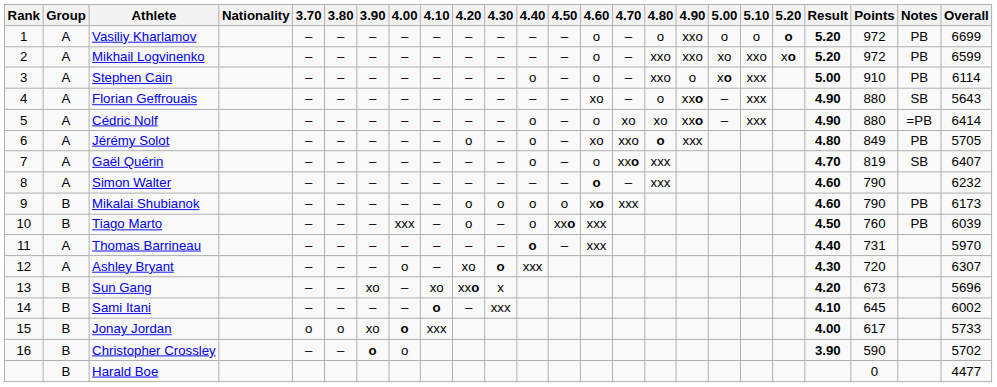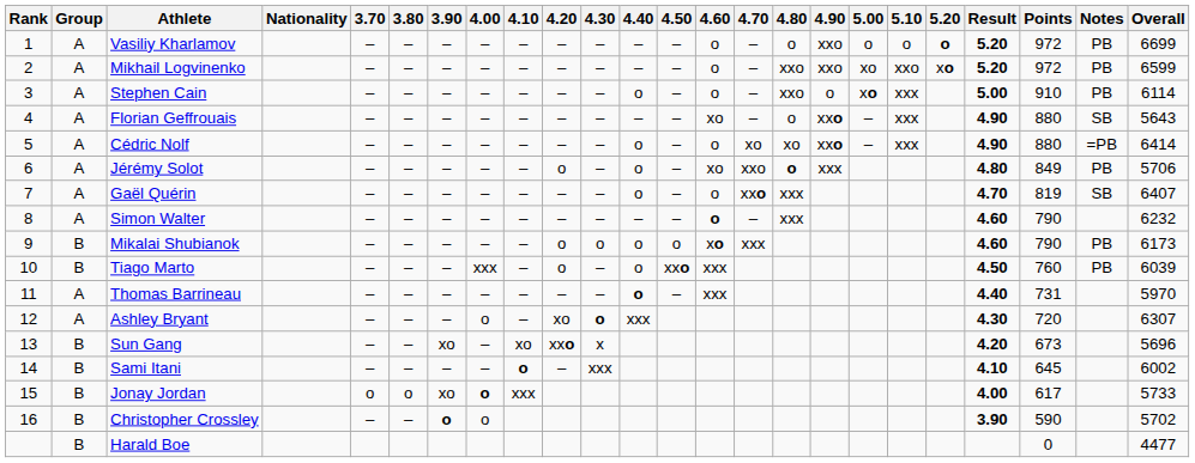 <table class="wikitable sortable" style="text-align:center;font-size:90%">
 <tr>
 <th>Rank</th>
 <th>Group</th>
 <th>Athlete</th>
 <th>Nationality</th>
 <th>3.70</th>
 <th>3.80</th>
 <th>3.90</th>
 <th>4.00</th>
 <th>4.10</th>
 <th>4.20</th>
 <th>4.30</th>
 <th>4.40</th>
 <th>4.50</th>
 <th>4.60</th>
 <th>4.70</th>
 <th>4.80</th>
 <th>4.90</th>
 <th>5.00</th>
 <th>5.10</th>
 <th>5.20</th>
 <th>Result</th>
 <th>Points</th>
 <th>Notes</th>
 <th>Overall</th>
 </tr>
 <tr>
 <td>1</td>
 <td>A</td>
 <td align="left"><a href='#'>Vasiliy Kharlamov</a></td>
 <td align=left></td>
 <td>–</td>
 <td>–</td>
 <td>–</td>
 <td>–</td>
 <td>–</td>
 <td>–</td>
 <td>–</td>
 <td>–</td>
 <td>–</td>
 <td>o</td>
 <td>–</td>
 <td>o</td>
 <td>xxo</td>
 <td>o</td>
 <td>o</td>
 <td><strong>o</strong></td>
 <td><strong>5.20</strong></td>
 <td>972</td>
 <td>PB</td>
 <td>6699</td>
 </tr>
 <tr>
 <td>2</td>
 <td>A</td>
 <td align="left"><a href='#'>Mikhail Logvinenko</a></td>
 <td align=left></td>
 <td>–</td>
 <td>–</td>
 <td>–</td>
 <td>–</td>
 <td>–</td>
 <td>–</td>
 <td>–</td>
 <td>–</td>
 <td>–</td>
 <td>o</td>
 <td>–</td>
 <td>xxo</td>
 <td>xxo</td>
 <td>xo</td>
 <td>xxo</td>
 <td>x<strong>o</strong></td>
 <td><strong>5.20</strong></td>
 <td>972</td>
 <td>PB</td>
 <td>6599</td>
 </tr>
 <tr>
 <td>3</td>
 <td>A</td>
 <td align="left"><a href='#'>Stephen Cain</a></td>
 <td align=left></td>
 <td>–</td>
 <td>–</td>
 <td>–</td>
 <td>–</td>
 <td>–</td>
 <td>–</td>
 <td>–</td>
 <td>o</td>
 <td>–</td>
 <td>o</td>
 <td>–</td>
 <td>xxo</td>
 <td>o</td>
 <td>x<strong>o</strong></td>
 <td>xxx</td>
 <td></td>
 <td><strong>5.00</strong></td>
 <td>910</td>
 <td>PB</td>
 <td>6114</td>
 </tr>
 <tr>
 <td>4</td>
 <td>A</td>
 <td align="left"><a href='#'>Florian Geffrouais</a></td>
 <td align=left></td>
 <td>–</td>
 <td>–</td>
 <td>–</td>
 <td>–</td>
 <td>–</td>
 <td>–</td>
 <td>–</td>
 <td>–</td>
 <td>–</td>
 <td>xo</td>
 <td>–</td>
 <td>o</td>
 <td>xx<strong>o</strong></td>
 <td>–</td>
 <td>xxx</td>
 <td></td>
 <td><strong>4.90</strong></td>
 <td>880</td>
 <td>SB</td>
 <td>5643</td>
 </tr>
 <tr>
 <td>5</td>
 <td>A</td>
 <td align="left"><a href='#'>Cédric Nolf</a></td>
 <td align=left></td>
 <td>–</td>
 <td>–</td>
 <td>–</td>
 <td>–</td>
 <td>–</td>
 <td>–</td>
 <td>–</td>
 <td>o</td>
 <td>–</td>
 <td>o</td>
 <td>xo</td>
 <td>xo</td>
 <td>xx<strong>o</strong></td>
 <td>–</td>
 <td>xxx</td>
 <td></td>
 <td><strong>4.90</strong></td>
 <td>880</td>
 <td>=PB</td>
 <td>6414</td>
 </tr>
 <tr>
 <td>6</td>
 <td>A</td>
 <td align="left"><a href='#'>Jérémy Solot</a></td>
 <td align=left></td>
 <td>–</td>
 <td>–</td>
 <td>–</td>
 <td>–</td>
 <td>–</td>
 <td>o</td>
 <td>–</td>
 <td>o</td>
 <td>–</td>
 <td>xo</td>
 <td>xxo</td>
 <td><strong>o</strong></td>
 <td>xxx</td>
 <td></td>
 <td></td>
 <td></td>
 <td><strong>4.80</strong></td>
 <td>849</td>
 <td>PB</td>
-<td>5705</td>
+<td>5706</td>
 </tr>
 <tr>
 <td>7</td>
 <td>A</td>
 <td align="left"><a href='#'>Gaël Quérin</a></td>
 <td align=left></td>
 <td>–</td>
 <td>–</td>
 <td>–</td>
 <td>–</td>
 <td>–</td>
 <td>–</td>
 <td>–</td>
 <td>o</td>
 <td>–</td>
 <td>o</td>
 <td>xx<strong>o</strong></td>
 <td>xxx</td>
 <td></td>
 <td></td>
 <td></td>
 <td></td>
 <td><strong>4.70</strong></td>
 <td>819</td>
 <td>SB</td>
 <td>6407</td>
 </tr>
 <tr>
 <td>8</td>
 <td>A</td>
 <td align="left"><a href='#'>Simon Walter</a></td>
 <td align=left></td>
 <td>–</td>
 <td>–</td>
 <td>–</td>
 <td>–</td>
 <td>–</td>
 <td>–</td>
 <td>–</td>
 <td>–</td>
 <td>–</td>
 <td><strong>o</strong></td>
 <td>–</td>
 <td>xxx</td>
 <td></td>
 <td></td>
 <td></td>
 <td></td>
 <td><strong>4.60</strong></td>
 <td>790</td>
 <td></td>
 <td>6232</td>
 </tr>
 <tr>
 <td>9</td>
 <td>B</td>
 <td align="left"><a href='#'>Mikalai Shubianok</a></td>
 <td align=left></td>
 <td>–</td>
 <td>–</td>
 <td>–</td>
 <td>–</td>
 <td>–</td>
 <td>o</td>
 <td>o</td>
 <td>o</td>
 <td>o</td>
 <td>x<strong>o</strong></td>
 <td>xxx</td>
 <td></td>
 <td></td>
 <td></td>
 <td></td>
 <td></td>
 <td><strong>4.60</strong></td>
 <td>790</td>
 <td>PB</td>
 <td>6173</td>
 </tr>
 <tr>
 <td>10</td>
 <td>B</td>
 <td align="left"><a href='#'>Tiago Marto</a></td>
 <td align=left></td>
 <td>–</td>
 <td>–</td>
 <td>–</td>
 <td>xxx</td>
 <td>–</td>
 <td>o</td>
 <td>–</td>
 <td>o</td>
 <td>xx<strong>o</strong></td>
 <td>xxx</td>
 <td></td>
 <td></td>
 <td></td>
 <td></td>
 <td></td>
 <td></td>
 <td><strong>4.50</strong></td>
 <td>760</td>
 <td>PB</td>
 <td>6039</td>
 </tr>
 <tr>
 <td>11</td>
 <td>A</td>
 <td align="left"><a href='#'>Thomas Barrineau</a></td>
 <td align=left></td>
 <td>–</td>
 <td>–</td>
 <td>–</td>
 <td>–</td>
 <td>–</td>
 <td>–</td>
 <td>–</td>
 <td><strong>o</strong></td>
 <td>–</td>
 <td>xxx</td>
 <td></td>
 <td></td>
 <td></td>
 <td></td>
 <td></td>
 <td></td>
 <td><strong>4.40</strong></td>
 <td>731</td>
 <td></td>
 <td>5970</td>
 </tr>
 <tr>
 <td>12</td>
 <td>A</td>
 <td align="left"><a href='#'>Ashley Bryant</a></td>
 <td align=left></td>
 <td>–</td>
 <td>–</td>
 <td>–</td>
 <td>o</td>
 <td>–</td>
 <td>xo</td>
 <td><strong>o</strong></td>
 <td>xxx</td>
 <td></td>
 <td></td>
 <td></td>
 <td></td>
 <td></td>
 <td></td>
 <td></td>
 <td></td>
 <td><strong>4.30</strong></td>
 <td>720</td>
 <td></td>
 <td>6307</td>
 </tr>
 <tr>
 <td>13</td>
 <td>B</td>
 <td align="left"><a href='#'>Sun Gang</a></td>
 <td align=left></td>
 <td>–</td>
 <td>–</td>
 <td>xo</td>
 <td>–</td>
 <td>xo</td>
 <td>xx<strong>o</strong></td>
 <td>x</td>
 <td></td>
 <td></td>
 <td></td>
 <td></td>
 <td></td>
 <td></td>
 <td></td>
 <td></td>
 <td></td>
 <td><strong>4.20</strong></td>
 <td>673</td>
 <td></td>
 <td>5696</td>
 </tr>
 <tr>
 <td>14</td>
 <td>B</td>
 <td align="left"><a href='#'>Sami Itani</a></td>
 <td align=left></td>
 <td>–</td>
 <td>–</td>
 <td>–</td>
 <td>–</td>
 <td><strong>o</strong></td>
 <td>–</td>
 <td>xxx</td>
 <td></td>
 <td></td>
 <td></td>
 <td></td>
 <td></td>
 <td></td>
 <td></td>
 <td></td>
 <td></td>
 <td><strong>4.10</strong></td>
 <td>645</td>
 <td></td>
 <td>6002</td>
 </tr>
 <tr>
 <td>15</td>
 <td>B</td>
 <td align="left"><a href='#'>Jonay Jordan</a></td>
 <td align=left></td>
 <td>o</td>
 <td>o</td>
 <td>xo</td>
 <td><strong>o</strong></td>
 <td>xxx</td>
 <td></td>
 <td></td>
 <td></td>
 <td></td>
 <td></td>
 <td></td>
 <td></td>
 <td></td>
 <td></td>
 <td></td>
 <td></td>
 <td><strong>4.00</strong></td>
 <td>617</td>
 <td></td>
 <td>5733</td>
 </tr>
 <tr>
 <td>16</td>
 <td>B</td>
 <td align="left"><a href='#'>Christopher Crossley</a></td>
 <td align=left></td>
 <td>–</td>
 <td>–</td>
 <td><strong>o</strong></td>
 <td>o</td>
 <td></td>
 <td></td>
 <td></td>
 <td></td>
 <td></td>
 <td></td>
 <td></td>
 <td></td>
 <td></td>
 <td></td>
 <td></td>
 <td></td>
 <td><strong>3.90</strong></td>
 <td>590</td>
 <td></td>
 <td>5702</td>
 </tr>
 <tr>
 <td></td>
 <td>B</td>
 <td align="left"><a href='#'>Harald Boe</a></td>
 <td align=left></td>
 <td></td>
 <td></td>
 <td></td>
 <td></td>
 <td></td>
 <td></td>
 <td></td>
 <td></td>
 <td></td>
 <td></td>
 <td></td>
 <td></td>
 <td></td>
 <td></td>
 <td></td>
 <td></td>
 <td><strong></strong></td>
 <td>0</td>
 <td></td>
 <td>4477</td>
 </tr>
 </table>
